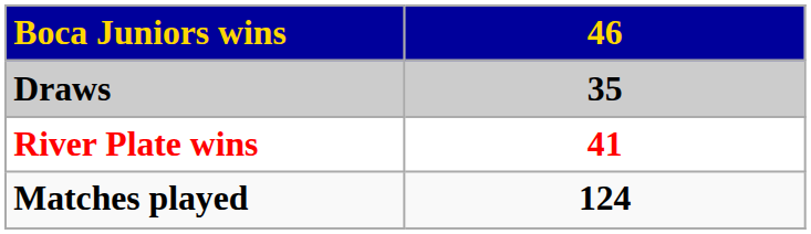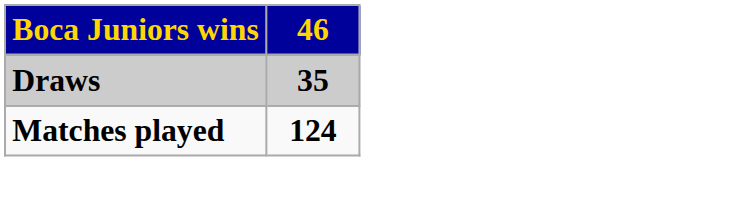 <table class="wikitable">
 <tr>
 <td style="color:gold; background:#00009B"><strong>Boca Juniors wins</strong></td>
 <td style="color:gold; background:#00009B" align="center" width=40px><strong>46</strong></td>
 </tr>
 <tr>
 <td style="color:#000000; background:#cccccc"><strong>Draws</strong></td>
 <td style="color:#000000; background:#cccccc" align="center" width=40px><strong>35</strong></td>
 </tr>
 <tr>
-<td style="background:#ffffff; color:#ff0000" width=175><strong>River Plate wins</strong></td>
-<td style="background:#ffffff; color:#ff0000" width=175 align="center" width=40px><strong>41</strong></td>
-</tr>
-<tr>
 <td><strong>Matches played</strong></td>
 <td align="center" width=40px><strong>124</strong></td>
 </tr>
 </table>
